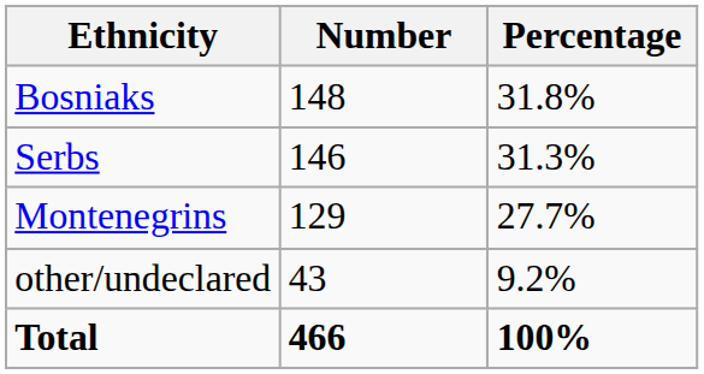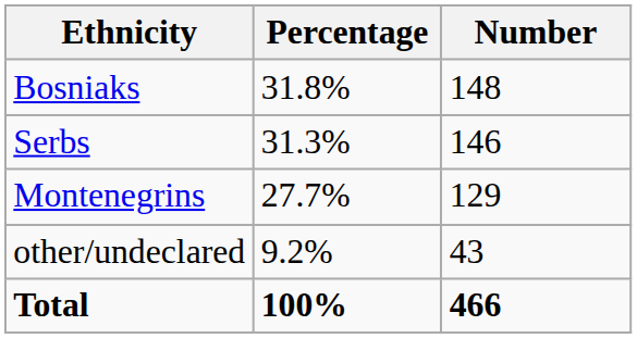 <table class="wikitable">
 <tr>
 <th width="100px">Ethnicity</th>
+<th width="80px">Percentage</th>
 <th width="80px">Number</th>
-<th width="80px">Percentage</th>
 </tr>
 <tr>
 <td><a href='#'>Bosniaks</a></td>
+<td>31.8%</td>
 <td>148</td>
-<td>31.8%</td>
 </tr>
 <tr>
 <td><a href='#'>Serbs</a></td>
+<td>31.3%</td>
 <td>146</td>
-<td>31.3%</td>
 </tr>
 <tr>
 <td><a href='#'>Montenegrins</a></td>
+<td>27.7%</td>
 <td>129</td>
-<td>27.7%</td>
 </tr>
 <tr>
 <td>other/undeclared</td>
+<td>9.2%</td>
 <td>43</td>
-<td>9.2%</td>
 </tr>
 <tr>
 <td><strong>Total</strong></td>
+<td><strong>100%</strong></td>
 <td><strong>466</strong></td>
-<td><strong>100%</strong></td>
 </tr>
 </table>
